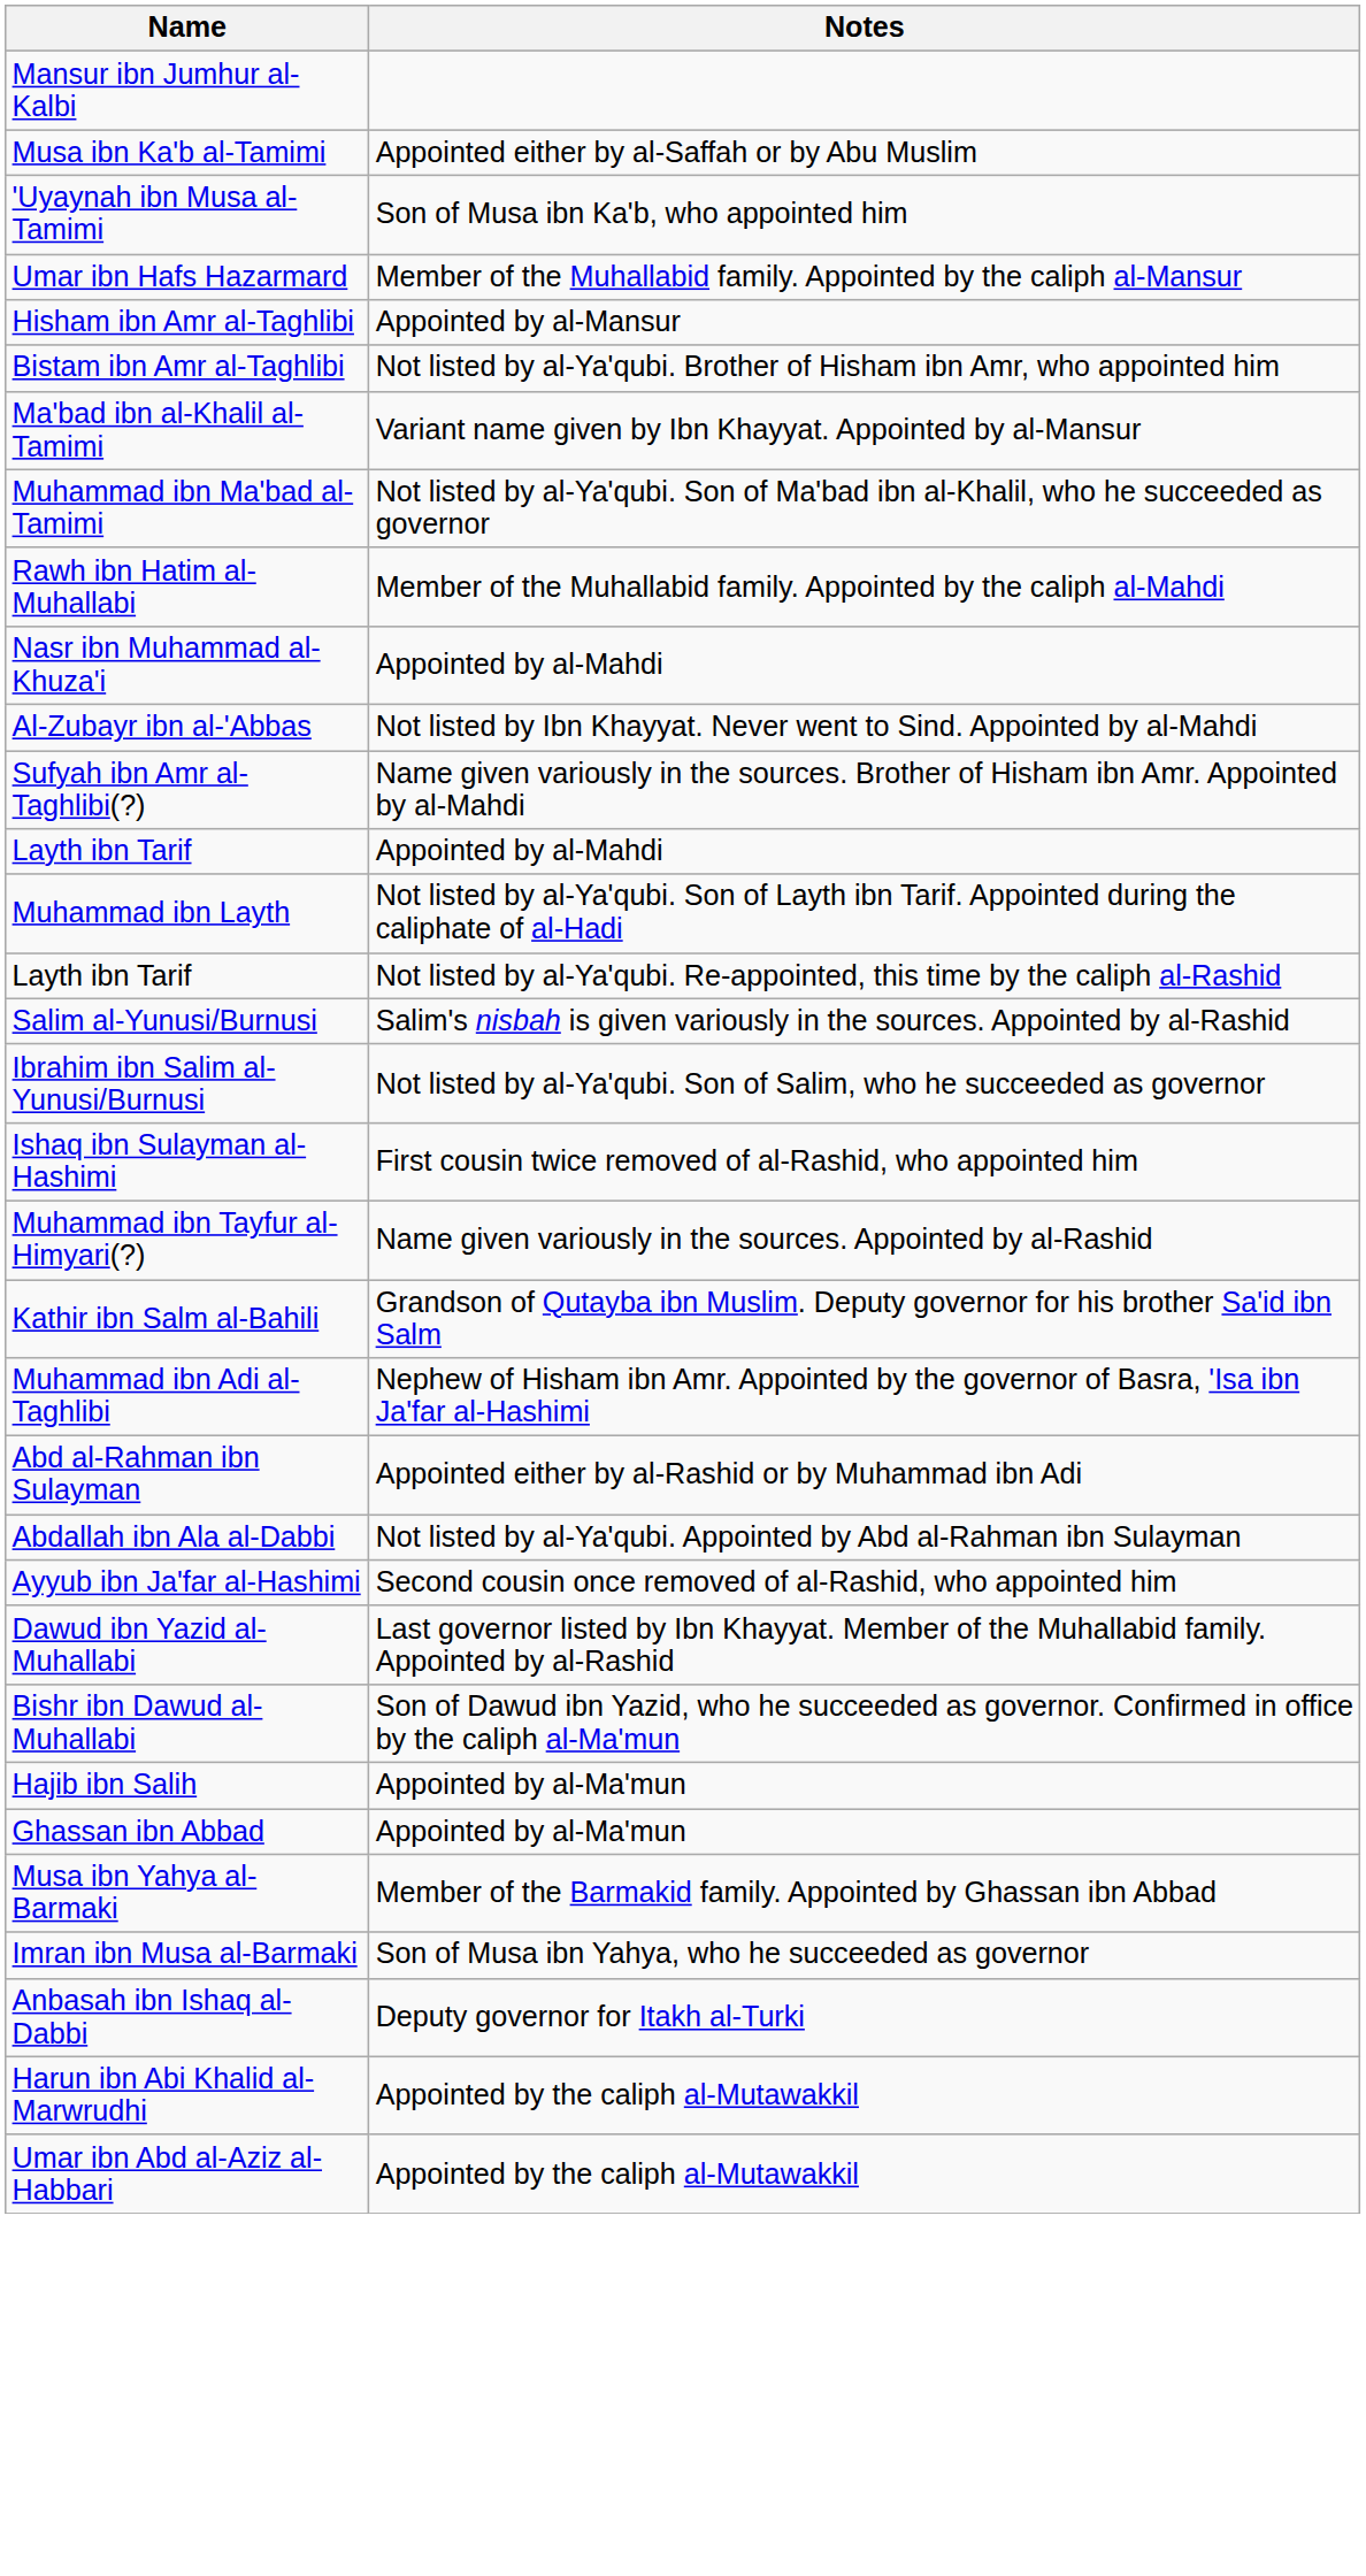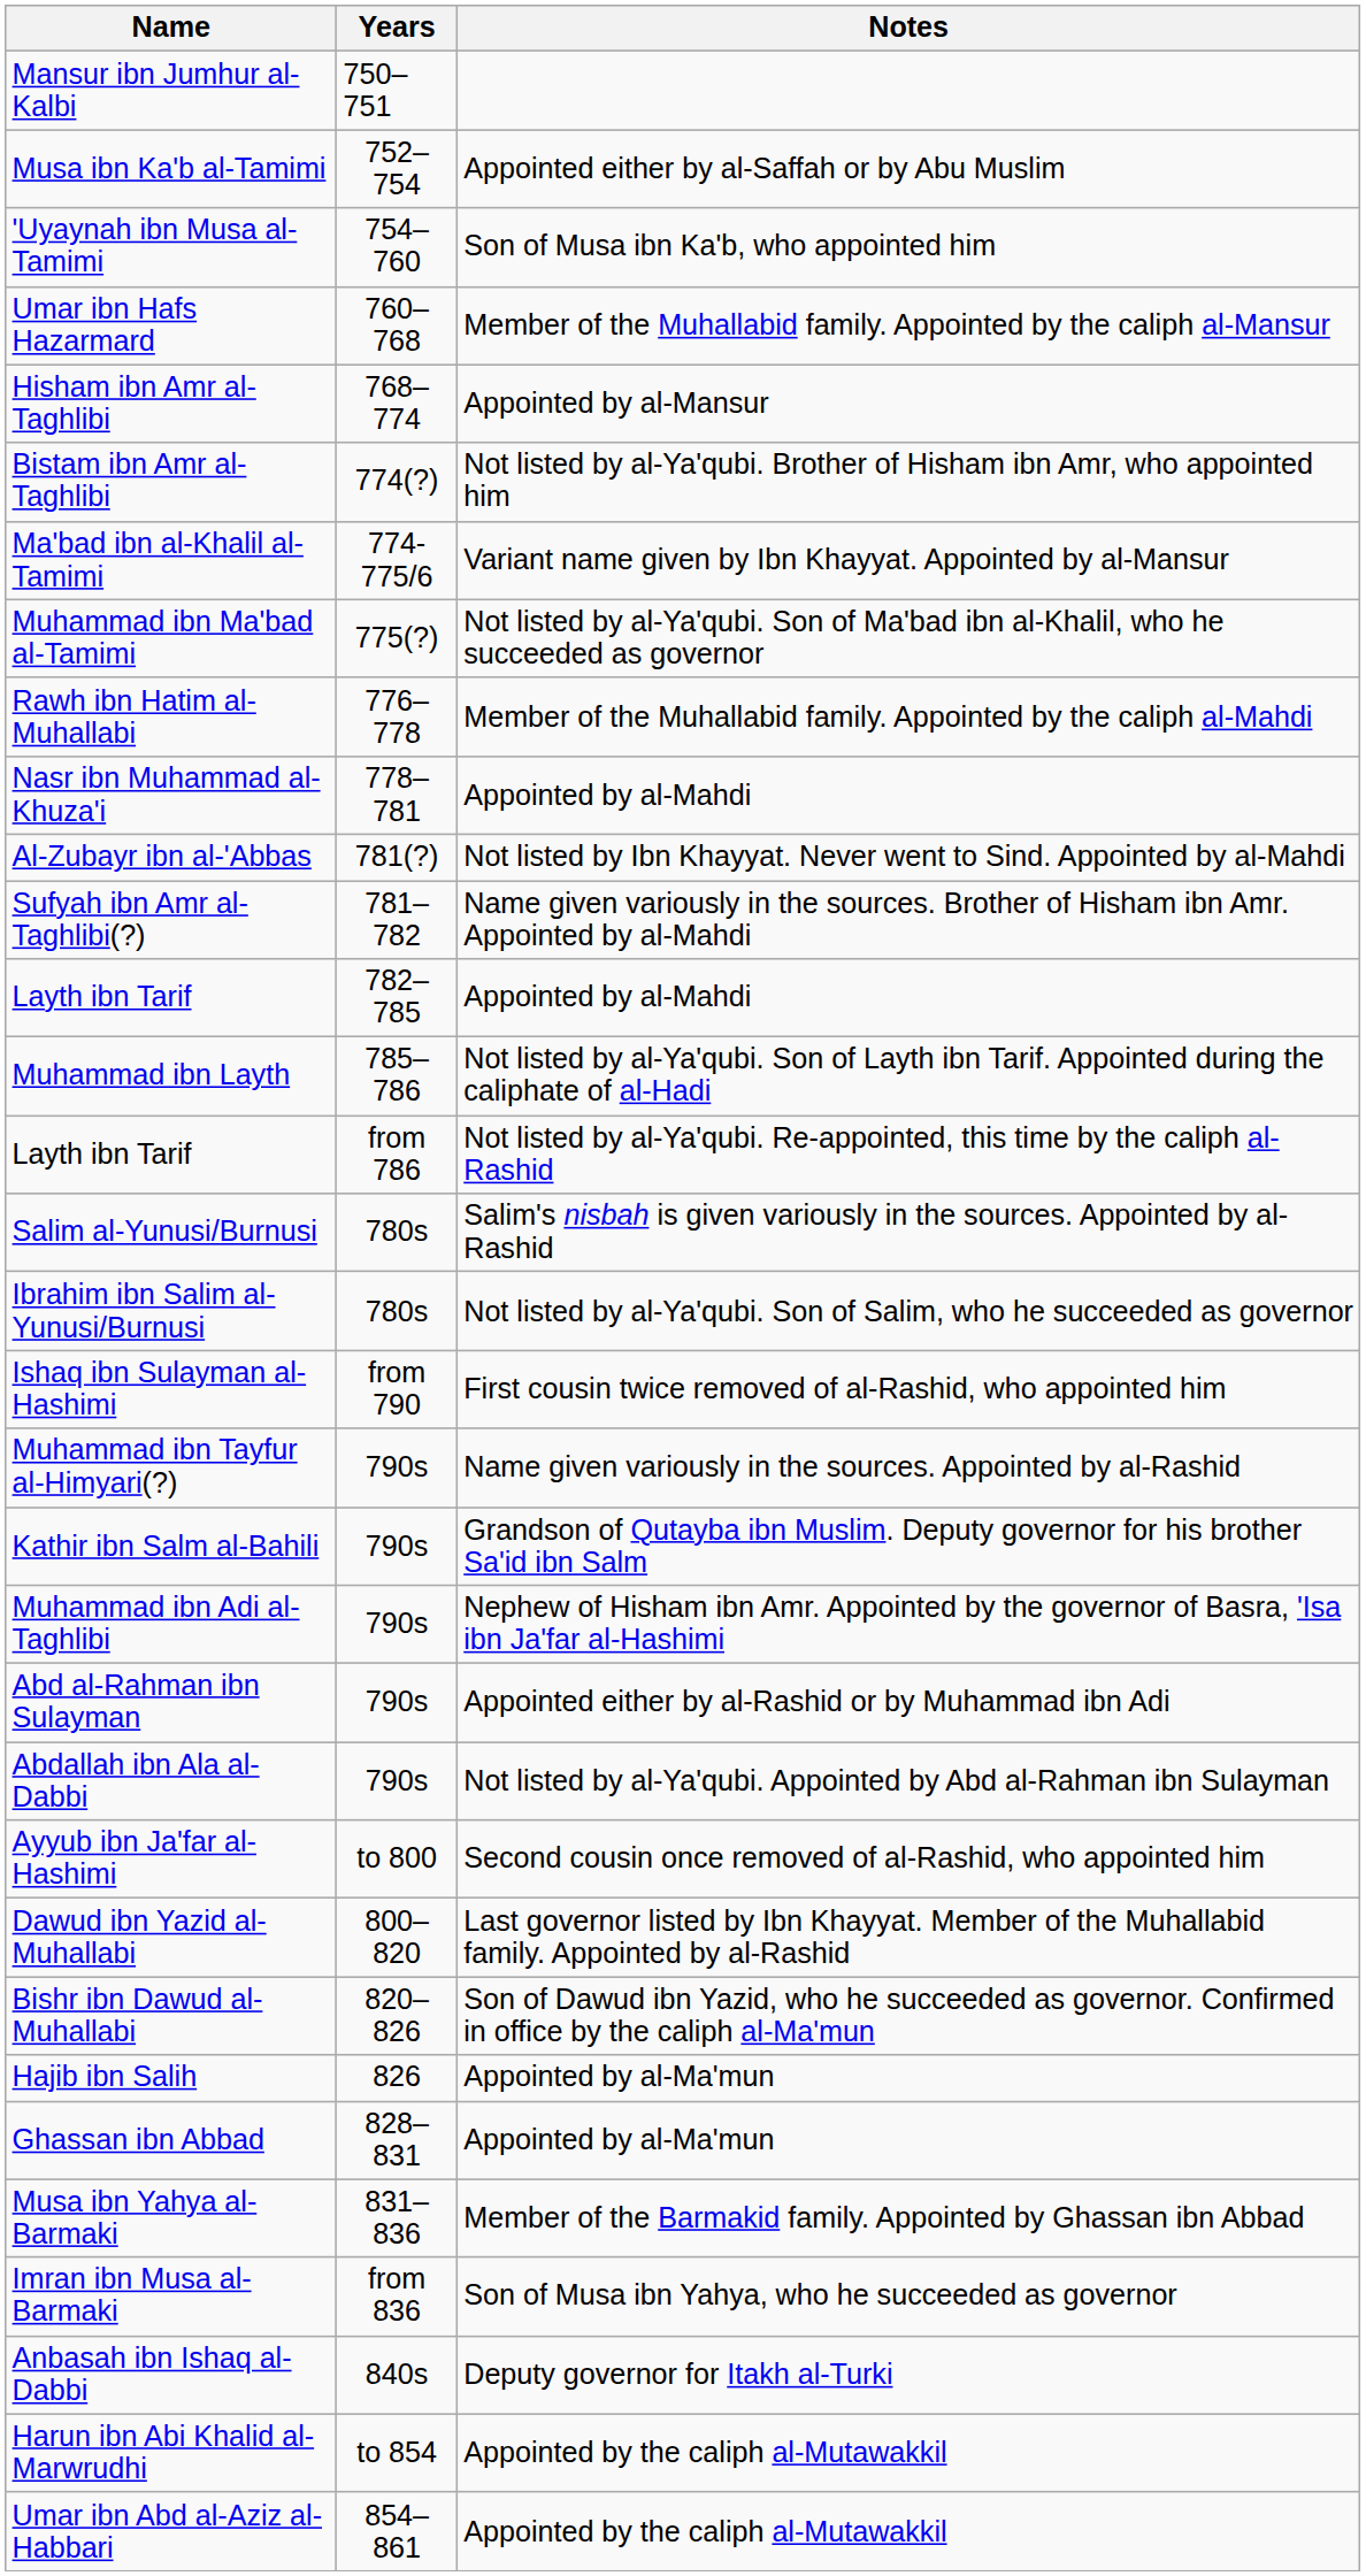 <table width=85% class="wikitable">
 <tr>
 <th width=22%>Name</th>
+<th width=8%>Years</th>
 <th width=60%>Notes</th>
 </tr>
 <tr>
 <td><a href='#'>Mansur ibn Jumhur al-Kalbi</a></td>
+<td>750–751</td>
 <td></td>
 </tr>
 <tr>
 <td><a href='#'>Musa ibn Ka'b al-Tamimi</a></td>
+<td align="center">752–754</td>
 <td>Appointed either by al-Saffah or by Abu Muslim</td>
 </tr>
 <tr>
 <td><a href='#'>'Uyaynah ibn Musa al-Tamimi</a></td>
+<td align="center">754–760</td>
 <td>Son of Musa ibn Ka'b, who appointed him</td>
 </tr>
 <tr>
 <td><a href='#'>Umar ibn Hafs Hazarmard</a></td>
+<td align="center">760–768</td>
 <td>Member of the <a href='#'>Muhallabid</a> family. Appointed by the caliph <a href='#'>al-Mansur</a></td>
 </tr>
 <tr>
 <td><a href='#'>Hisham ibn Amr al-Taghlibi</a></td>
+<td align="center">768–774</td>
 <td>Appointed by al-Mansur</td>
 </tr>
 <tr>
 <td><a href='#'>Bistam ibn Amr al-Taghlibi</a></td>
+<td align="center">774(?)</td>
 <td>Not listed by al-Ya'qubi. Brother of Hisham ibn Amr, who appointed him</td>
 </tr>
 <tr>
 <td><a href='#'>Ma'bad ibn al-Khalil al-Tamimi</a></td>
+<td align="center">774-775/6</td>
 <td>Variant name given by Ibn Khayyat. Appointed by al-Mansur</td>
 </tr>
 <tr>
 <td><a href='#'>Muhammad ibn Ma'bad al-Tamimi</a></td>
+<td align="center">775(?)</td>
 <td>Not listed by al-Ya'qubi. Son of Ma'bad ibn al-Khalil, who he succeeded as governor</td>
 </tr>
 <tr>
 <td><a href='#'>Rawh ibn Hatim al-Muhallabi</a></td>
+<td align="center">776–778</td>
 <td>Member of the Muhallabid family. Appointed by the caliph <a href='#'>al-Mahdi</a></td>
 </tr>
 <tr>
 <td><a href='#'>Nasr ibn Muhammad al-Khuza'i</a></td>
+<td align="center">778–781</td>
 <td>Appointed by al-Mahdi</td>
 </tr>
 <tr>
 <td><a href='#'>Al-Zubayr ibn al-'Abbas</a></td>
+<td align="center">781(?)</td>
 <td>Not listed by Ibn Khayyat. Never went to Sind. Appointed by al-Mahdi</td>
 </tr>
 <tr>
 <td><a href='#'>Sufyah ibn Amr al-Taghlibi</a>(?)</td>
+<td align="center">781–782</td>
 <td>Name given variously in the sources. Brother of Hisham ibn Amr. Appointed by al-Mahdi</td>
 </tr>
 <tr>
 <td><a href='#'>Layth ibn Tarif</a></td>
+<td align="center">782–785</td>
 <td>Appointed by al-Mahdi</td>
 </tr>
 <tr>
 <td><a href='#'>Muhammad ibn Layth</a></td>
+<td align="center">785–786</td>
 <td>Not listed by al-Ya'qubi. Son of Layth ibn Tarif. Appointed during the caliphate of <a href='#'>al-Hadi</a></td>
 </tr>
 <tr>
 <td>Layth ibn Tarif</td>
+<td align="center">from 786</td>
 <td>Not listed by al-Ya'qubi. Re-appointed, this time by the caliph <a href='#'>al-Rashid</a></td>
 </tr>
 <tr>
 <td><a href='#'>Salim al-Yunusi/Burnusi</a></td>
+<td align="center">780s</td>
 <td>Salim's <em><a href='#'>nisbah</a></em> is given variously in the sources. Appointed by al-Rashid</td>
 </tr>
 <tr>
 <td><a href='#'>Ibrahim ibn Salim al-Yunusi/Burnusi</a></td>
+<td align="center">780s</td>
 <td>Not listed by al-Ya'qubi. Son of Salim, who he succeeded as governor</td>
 </tr>
 <tr>
 <td><a href='#'>Ishaq ibn Sulayman al-Hashimi</a></td>
+<td align="center">from 790</td>
 <td>First cousin twice removed of al-Rashid, who appointed him</td>
 </tr>
 <tr>
 <td><a href='#'>Muhammad ibn Tayfur al-Himyari</a>(?)</td>
+<td align="center">790s</td>
 <td>Name given variously in the sources. Appointed by al-Rashid</td>
 </tr>
 <tr>
 <td><a href='#'>Kathir ibn Salm al-Bahili</a></td>
+<td align="center">790s</td>
 <td>Grandson of <a href='#'>Qutayba ibn Muslim</a>. Deputy governor for his brother <a href='#'>Sa'id ibn Salm</a></td>
 </tr>
 <tr>
 <td><a href='#'>Muhammad ibn Adi al-Taghlibi</a></td>
+<td align="center">790s</td>
 <td>Nephew of Hisham ibn Amr. Appointed by the governor of Basra, <a href='#'>'Isa ibn Ja'far al-Hashimi</a></td>
 </tr>
 <tr>
 <td><a href='#'>Abd al-Rahman ibn Sulayman</a></td>
+<td align="center">790s</td>
 <td>Appointed either by al-Rashid or by Muhammad ibn Adi</td>
 </tr>
 <tr>
 <td><a href='#'>Abdallah ibn Ala al-Dabbi</a></td>
+<td align="center">790s</td>
 <td>Not listed by al-Ya'qubi. Appointed by Abd al-Rahman ibn Sulayman</td>
 </tr>
 <tr>
 <td><a href='#'>Ayyub ibn Ja'far al-Hashimi</a></td>
+<td align="center">to 800</td>
 <td>Second cousin once removed of al-Rashid, who appointed him</td>
 </tr>
 <tr>
 <td><a href='#'>Dawud ibn Yazid al-Muhallabi</a></td>
+<td align="center">800–820</td>
 <td>Last governor listed by Ibn Khayyat. Member of the Muhallabid family. Appointed by al-Rashid</td>
 </tr>
 <tr>
 <td><a href='#'>Bishr ibn Dawud al-Muhallabi</a></td>
+<td align="center">820–826</td>
 <td>Son of Dawud ibn Yazid, who he succeeded as governor. Confirmed in office by the caliph <a href='#'>al-Ma'mun</a></td>
 </tr>
 <tr>
 <td><a href='#'>Hajib ibn Salih</a></td>
+<td align="center">826</td>
 <td>Appointed by al-Ma'mun</td>
 </tr>
 <tr>
 <td><a href='#'>Ghassan ibn Abbad</a></td>
+<td align="center">828–831</td>
 <td>Appointed by al-Ma'mun</td>
 </tr>
 <tr>
 <td><a href='#'>Musa ibn Yahya al-Barmaki</a></td>
+<td align="center">831–836</td>
 <td>Member of the <a href='#'>Barmakid</a> family. Appointed by Ghassan ibn Abbad</td>
 </tr>
 <tr>
 <td><a href='#'>Imran ibn Musa al-Barmaki</a></td>
+<td align="center">from 836</td>
 <td>Son of Musa ibn Yahya, who he succeeded as governor</td>
 </tr>
 <tr>
 <td><a href='#'>Anbasah ibn Ishaq al-Dabbi</a></td>
+<td align="center">840s</td>
 <td>Deputy governor for <a href='#'>Itakh al-Turki</a></td>
 </tr>
 <tr>
 <td><a href='#'>Harun ibn Abi Khalid al-Marwrudhi</a></td>
+<td align="center">to 854</td>
 <td>Appointed by the caliph <a href='#'>al-Mutawakkil</a></td>
 </tr>
 <tr>
 <td><a href='#'>Umar ibn Abd al-Aziz al-Habbari</a></td>
+<td align="center">854–861 <br></td>
 <td>Appointed by the caliph <a href='#'>al-Mutawakkil</a></td>
 </tr>
 </table>
